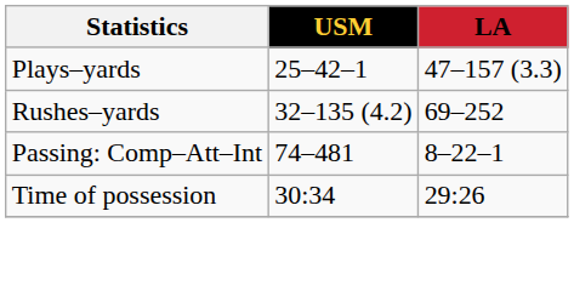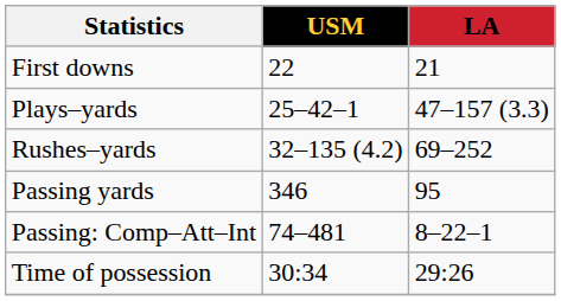 <table class="wikitable">
 <tr>
 <th>Statistics</th>
 <th style="background:black; color:#ffce34">USM</th>
 <th style="background:#cf202f; color:black">LA</th>
+</tr>
+<tr>
+<td>First downs</td>
+<td>22</td>
+<td>21</td>
 </tr>
 <tr>
 <td>Plays–yards</td>
 <td>25–42–1</td>
 <td>47–157 (3.3)</td>
 </tr>
 <tr>
 <td>Rushes–yards</td>
 <td>32–135 (4.2)</td>
 <td>69–252</td>
+</tr>
+<tr>
+<td>Passing yards</td>
+<td>346</td>
+<td>95</td>
 </tr>
 <tr>
 <td>Passing: Comp–Att–Int</td>
 <td>74–481</td>
 <td>8–22–1</td>
 </tr>
 <tr>
 <td>Time of possession</td>
 <td>30:34</td>
 <td>29:26</td>
 </tr>
 <tr>
 </tr>
 </table>
